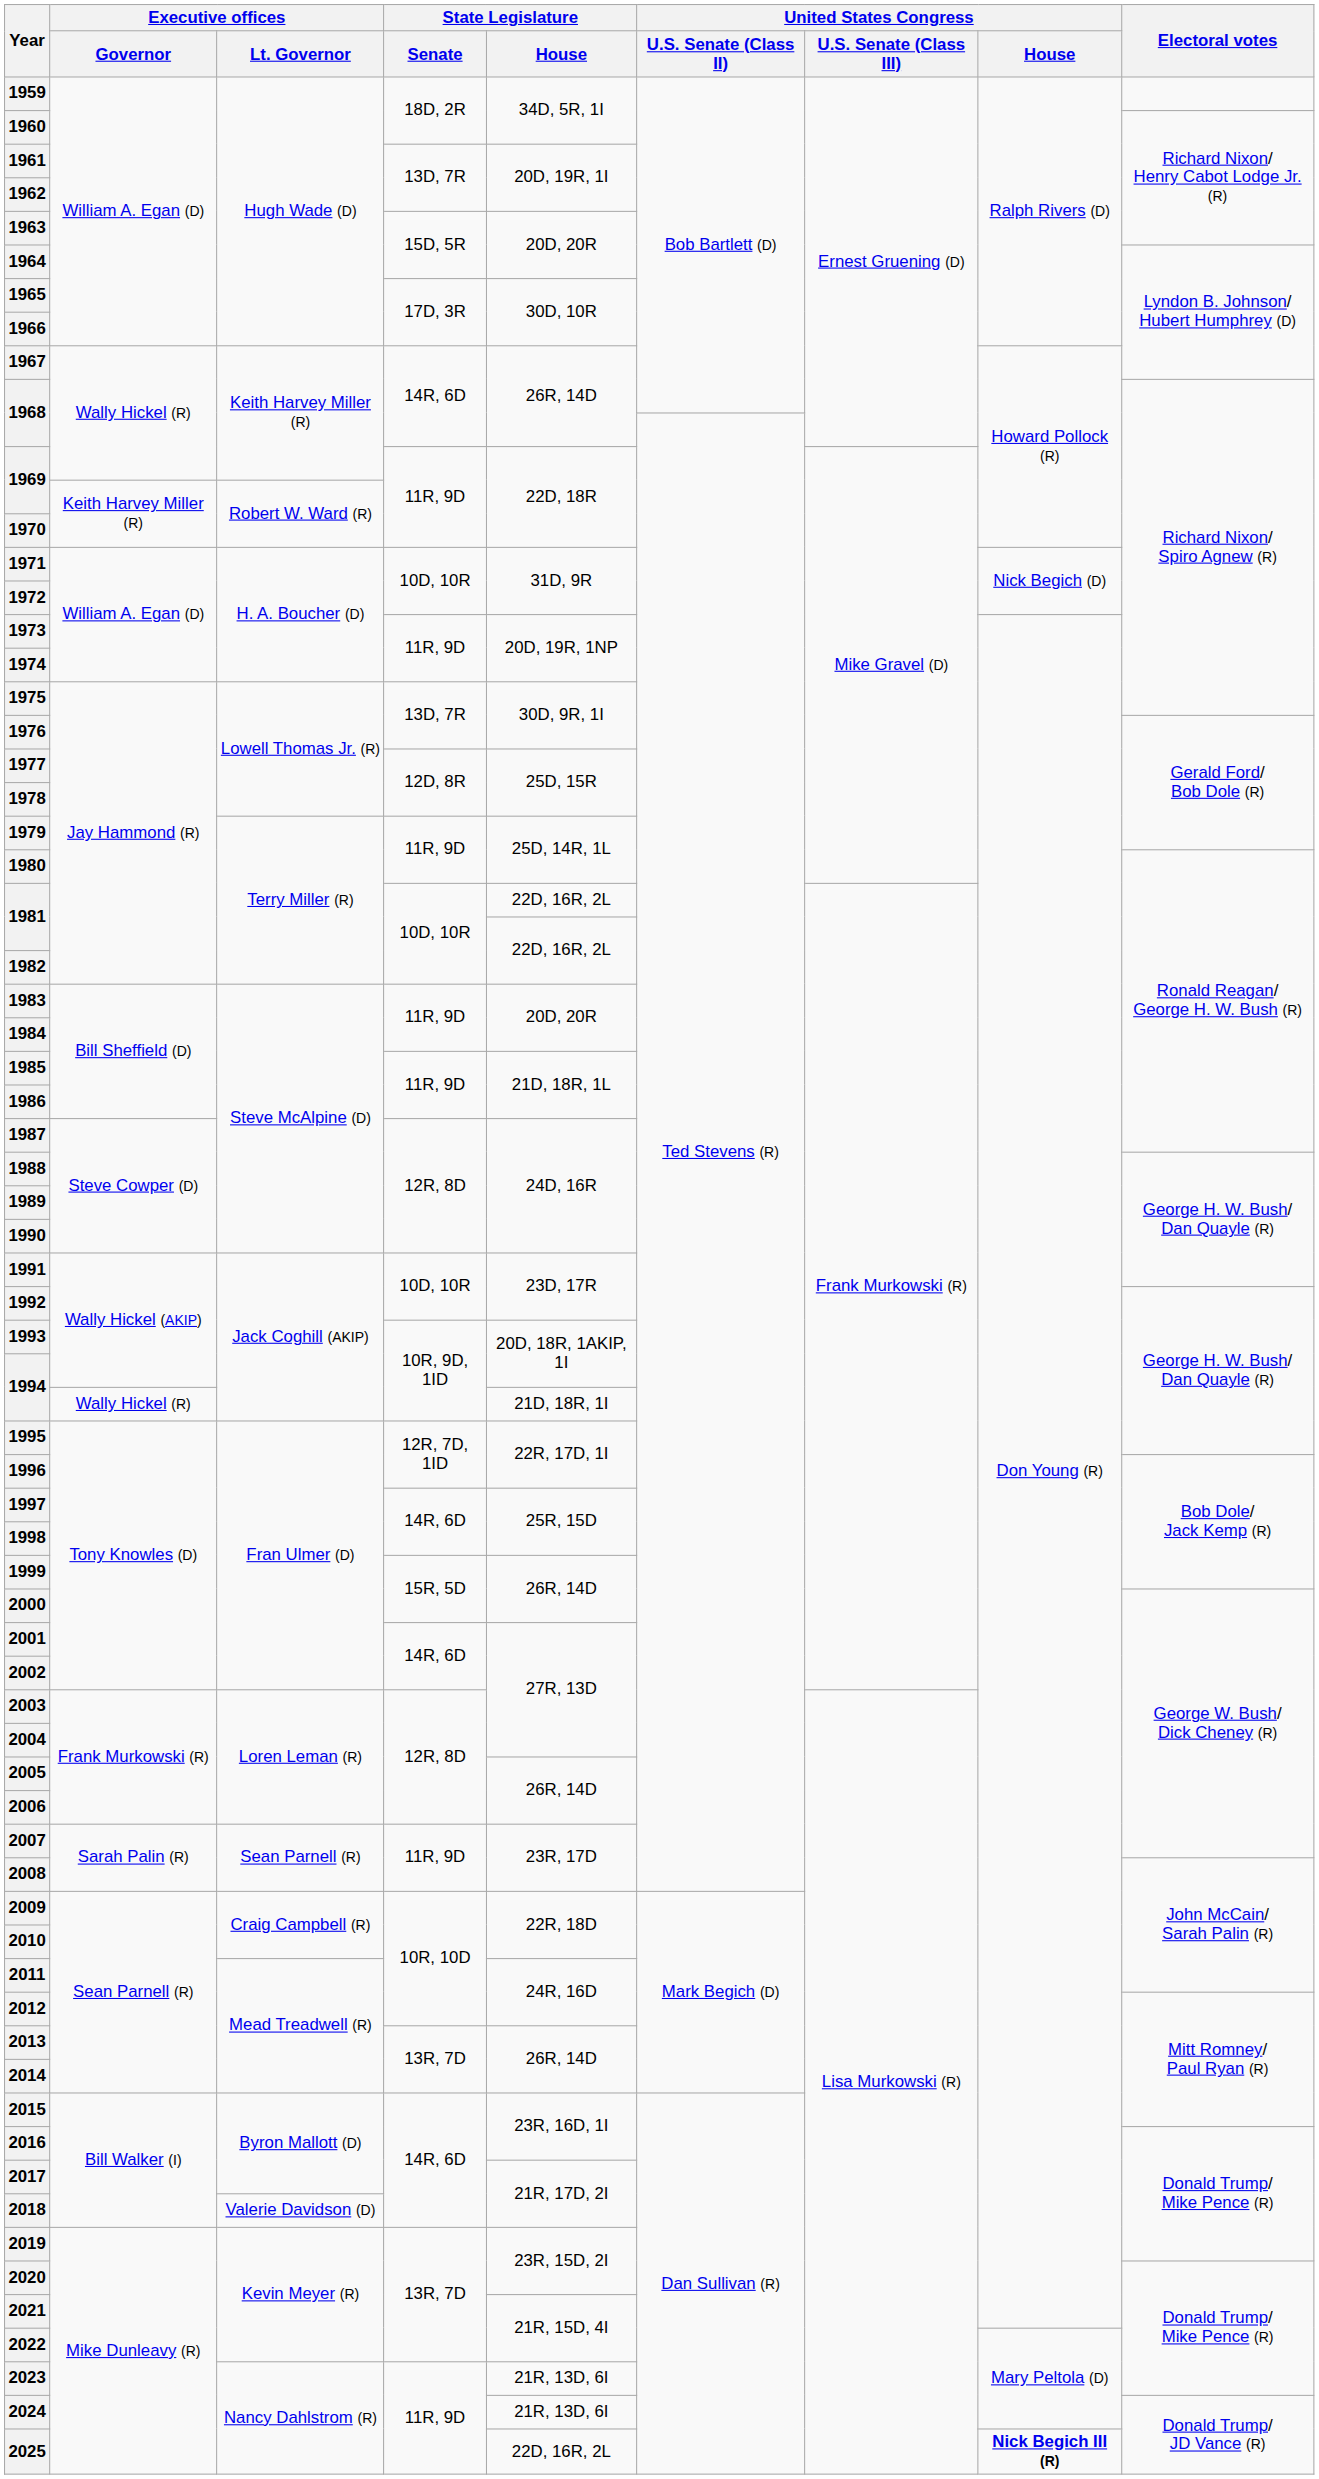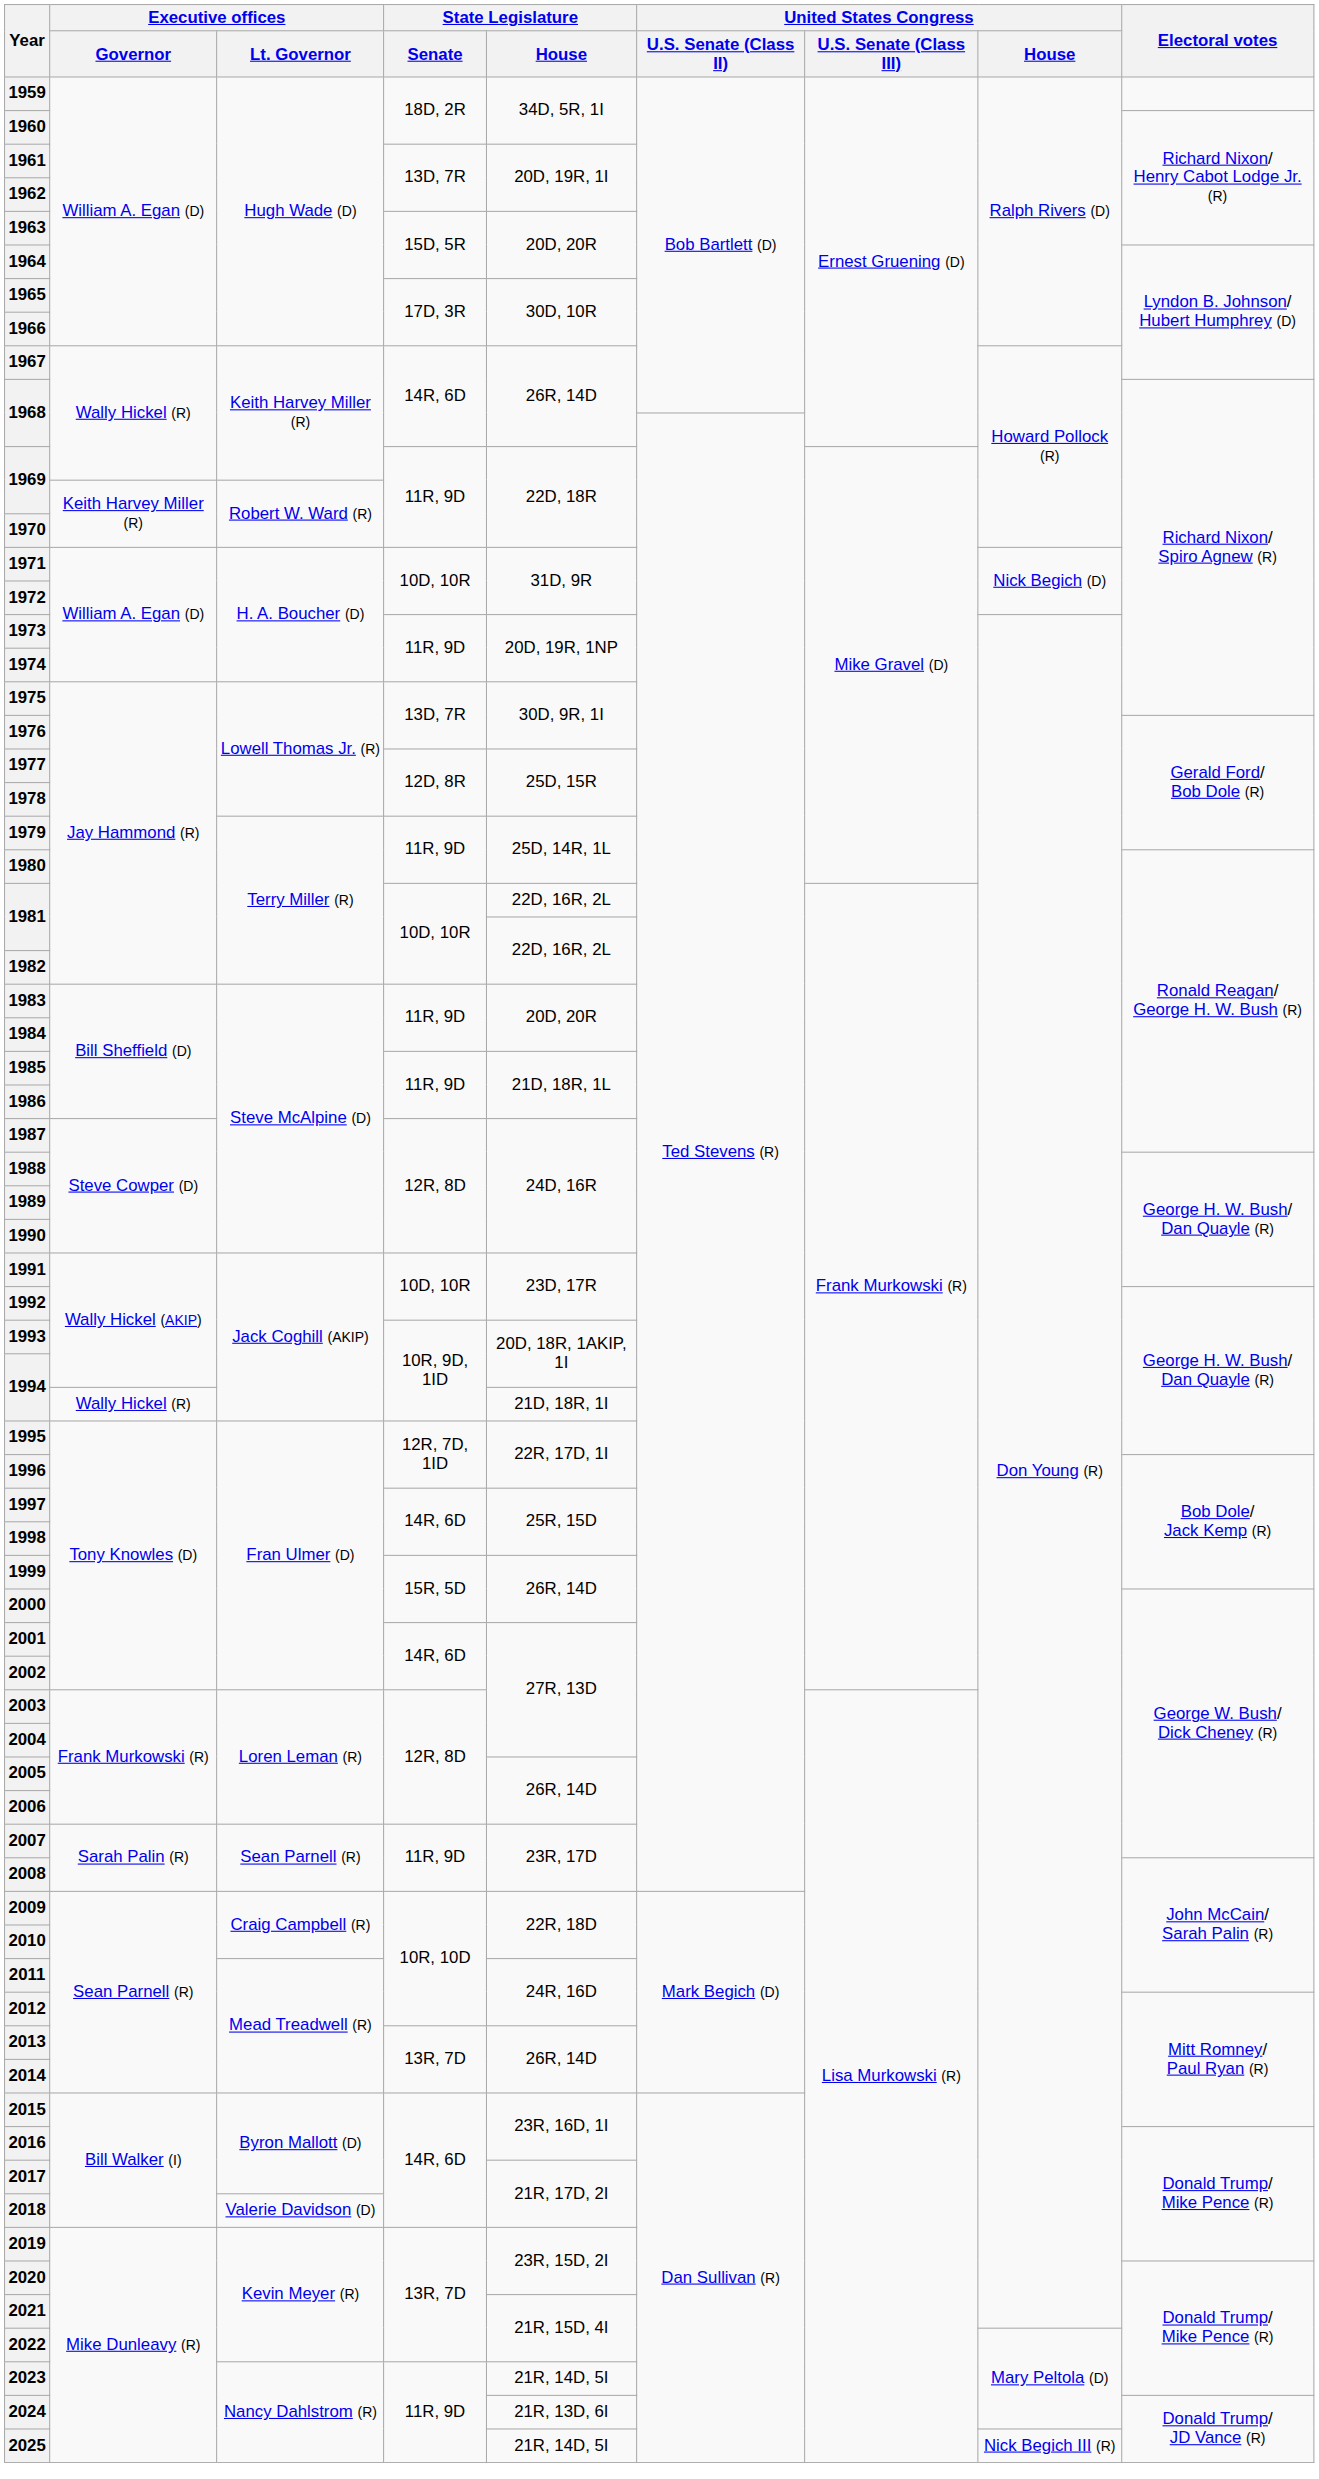 <table class="wikitable sortable sticky-header-multi nowraplinks" style="text-align:center">
 <tr>
 <th class=unsortable rowspan=2>Year</th>
 <th colspan=2><a href='#'>Executive offices</a></th>
 <th colspan=2><a href='#'>State Legislature</a></th>
 <th colspan="3"><a href='#'>United States Congress</a></th>
 <th rowspan="2"  class=unsortable><a href='#'>Electoral votes</a></th>
 </tr>
 <tr style="height:2em">
 <th class=unsortable><a href='#'>Governor</a></th>
 <th class=unsortable><a href='#'>Lt. Governor</a></th>
 <th class=unsortable><a href='#'>Senate</a></th>
 <th class=unsortable><a href='#'>House</a></th>
 <th class=unsortable><a href='#'>U.S. Senate (Class II)</a></th>
 <th class=unsortable><a href='#'>U.S. Senate (Class III)</a></th>
 <th class=unsortable><a href='#'>House</a></th>
 </tr>
 <tr style="height:2em">
 <th>1959</th>
 <td rowspan=8 ><a href='#'>William A. Egan</a> <small>(D)</small></td>
 <td rowspan=8 ><a href='#'>Hugh Wade</a> <small>(D)</small></td>
 <td rowspan=2 >18D, 2R</td>
 <td rowspan=2 >34D, 5R, 1I</td>
 <td rowspan=10 ><a href='#'>Bob Bartlett</a> <small>(D)</small></td>
 <td rowspan=11 ><a href='#'>Ernest Gruening</a> <small>(D)</small></td>
 <td rowspan=8 ><a href='#'>Ralph Rivers</a> <small>(D)</small></td>
 <td></td>
 </tr>
 <tr style="height:2em">
 <th>1960</th>
 <td rowspan=4 ><a href='#'>Richard Nixon</a>/<br><a href='#'>Henry Cabot Lodge Jr.</a> <small>(R)</small> </td>
 </tr>
 <tr style="height:2em">
 <th>1961</th>
 <td rowspan=2 >13D, 7R</td>
 <td rowspan=2 >20D, 19R, 1I</td>
 </tr>
 <tr style="height:2em">
 <th>1962</th>
 </tr>
 <tr style="height:2em">
 <th>1963</th>
 <td rowspan=2 >15D, 5R</td>
 <td rowspan=2 >20D, 20R</td>
 </tr>
 <tr style="height:2em">
 <th>1964</th>
 <td rowspan=4 ><a href='#'>Lyndon B. Johnson</a>/<br><a href='#'>Hubert Humphrey</a> <small>(D)</small> </td>
 </tr>
 <tr style="height:2em">
 <th>1965</th>
 <td rowspan=2 >17D, 3R</td>
 <td rowspan=2 >30D, 10R</td>
 </tr>
 <tr style="height:2em">
 <th>1966</th>
 </tr>
 <tr style="height:2em">
 <th>1967</th>
 <td rowspan=4 ><a href='#'>Wally Hickel</a> <small>(R)</small></td>
 <td rowspan=4 ><a href='#'>Keith Harvey Miller</a> <small>(R)</small></td>
 <td rowspan=3 >14R, 6D</td>
 <td rowspan=3 >26R, 14D</td>
 <td rowspan=6 ><a href='#'>Howard Pollock</a> <small>(R)</small></td>
 </tr>
 <tr style="height:2em">
 <th rowspan=2>1968</th>
 <td rowspan=10 ><a href='#'>Richard Nixon</a>/<br><a href='#'>Spiro Agnew</a> <small>(R)</small> </td>
 </tr>
 <tr style="height:2em">
 <td rowspan=44 ><a href='#'>Ted Stevens</a> <small>(R)</small></td>
 </tr>
 <tr style="height:2em">
 <th rowspan=2>1969</th>
 <td rowspan=3 >11R, 9D</td>
 <td rowspan=3 >22D, 18R</td>
 <td rowspan=13 ><a href='#'>Mike Gravel</a> <small>(D)</small></td>
 </tr>
 <tr style="height:2em">
 <td rowspan=2 ><a href='#'>Keith Harvey Miller</a> <small>(R)</small></td>
 <td rowspan=2 ><a href='#'>Robert W. Ward</a> <small>(R)</small></td>
 </tr>
 <tr style="height:2em">
 <th>1970</th>
 </tr>
 <tr style="height:2em">
 <th>1971</th>
 <td rowspan=4 ><a href='#'>William A. Egan</a> <small>(D)</small></td>
 <td rowspan=4 ><a href='#'>H. A. Boucher</a> <small>(D)</small></td>
 <td rowspan=2 >10D, 10R</td>
 <td rowspan=2 >31D, 9R</td>
 <td rowspan=2 ><a href='#'>Nick Begich</a> <small>(D)</small></td>
 </tr>
 <tr style="height:2em">
 <th>1972</th>
 </tr>
 <tr style="height:2em">
 <th>1973</th>
 <td rowspan=2 >11R, 9D</td>
 <td rowspan=2 >20D, 19R, 1NP</td>
 <td rowspan=51 ><a href='#'>Don Young</a> <small>(R)</small></td>
 </tr>
 <tr style="height:2em">
 <th>1974</th>
 </tr>
 <tr style="height:2em">
 <th>1975</th>
 <td rowspan=9 ><a href='#'>Jay Hammond</a> <small>(R)</small></td>
 <td rowspan=4 ><a href='#'>Lowell Thomas Jr.</a> <small>(R)</small></td>
 <td rowspan=2 >13D, 7R</td>
 <td rowspan=2 >30D, 9R, 1I</td>
 </tr>
 <tr style="height:2em">
 <th>1976</th>
 <td rowspan=4 ><a href='#'>Gerald Ford</a>/<br><a href='#'>Bob Dole</a> <small>(R)</small> </td>
 </tr>
 <tr style="height:2em">
 <th>1977</th>
 <td rowspan=2 >12D, 8R</td>
 <td rowspan=2 >25D, 15R</td>
 </tr>
 <tr style="height:2em">
 <th>1978</th>
 </tr>
 <tr style="height:2em">
 <th>1979</th>
 <td rowspan=5 ><a href='#'>Terry Miller</a> <small>(R)</small></td>
 <td rowspan=2 >11R, 9D</td>
 <td rowspan=2 >25D, 14R, 1L</td>
 </tr>
 <tr style="height:2em">
 <th>1980</th>
 <td rowspan=9 ><a href='#'>Ronald Reagan</a>/<br><a href='#'>George H. W. Bush</a> <small>(R)</small> </td>
 </tr>
 <tr style="height:2em">
 <th rowspan=2>1981</th>
 <td rowspan=3 >10D, 10R</td>
 <td>22D, 16R, 2L</td>
 <td rowspan=24 ><a href='#'>Frank Murkowski</a> <small>(R)</small></td>
 </tr>
 <tr style="height:2em">
 <td rowspan=2 >22D, 16R, 2L</td>
 </tr>
 <tr style="height:2em">
 <th>1982</th>
 </tr>
 <tr style="height:2em">
 <th>1983</th>
 <td rowspan=4 ><a href='#'>Bill Sheffield</a> <small>(D)</small></td>
 <td rowspan=8 ><a href='#'>Steve McAlpine</a> <small>(D)</small></td>
 <td rowspan=2 >11R, 9D</td>
 <td rowspan=2 >20D, 20R</td>
 </tr>
 <tr style="height:2em">
 <th>1984</th>
 </tr>
 <tr style="height:2em">
 <th>1985</th>
 <td rowspan=2 >11R, 9D</td>
 <td rowspan=2 >21D, 18R, 1L</td>
 </tr>
 <tr style="height:2em">
 <th>1986</th>
 </tr>
 <tr style="height:2em">
 <th>1987</th>
 <td rowspan=4 ><a href='#'>Steve Cowper</a> <small>(D)</small></td>
 <td rowspan=4 >12R, 8D</td>
 <td rowspan=4 >24D, 16R</td>
 </tr>
 <tr style="height:2em">
 <th>1988</th>
 <td rowspan=4 ><a href='#'>George H. W. Bush</a>/<br><a href='#'>Dan Quayle</a> <small>(R)</small> </td>
 </tr>
 <tr style="height:2em">
 <th>1989</th>
 </tr>
 <tr style="height:2em">
 <th>1990</th>
 </tr>
 <tr style="height:2em">
 <th>1991</th>
 <td rowspan=4 ><a href='#'>Wally Hickel</a> <small>(<a href='#'>AKIP</a>)</small></td>
 <td rowspan=5 ><a href='#'>Jack Coghill</a> <small>(AKIP)</small></td>
 <td rowspan=2 >10D, 10R</td>
 <td rowspan=2 >23D, 17R</td>
 </tr>
 <tr style="height:2em">
 <th>1992</th>
 <td rowspan=5 ><a href='#'>George H. W. Bush</a>/<br><a href='#'>Dan Quayle</a> <small>(R)</small> </td>
 </tr>
 <tr style="height:2em">
 <th>1993</th>
 <td rowspan=3 >10R, 9D, 1ID</td>
 <td rowspan=2 >20D, 18R, 1AKIP, 1I</td>
 </tr>
 <tr style="height:2em">
 <th rowspan=2>1994</th>
 </tr>
 <tr style="height:2em">
 <td><a href='#'>Wally Hickel</a> <small>(R)</small></td>
 <td>21D, 18R, 1I</td>
 </tr>
 <tr style="height:2em">
 <th>1995</th>
 <td rowspan=8 ><a href='#'>Tony Knowles</a> <small>(D)</small></td>
 <td rowspan=8 ><a href='#'>Fran Ulmer</a> <small>(D)</small></td>
 <td rowspan=2 >12R, 7D, 1ID</td>
 <td rowspan=2 >22R, 17D, 1I</td>
 </tr>
 <tr style="height:2em">
 <th>1996</th>
 <td rowspan=4 ><a href='#'>Bob Dole</a>/<br><a href='#'>Jack Kemp</a> <small>(R)</small> </td>
 </tr>
 <tr style="height:2em">
 <th>1997</th>
 <td rowspan=2 >14R, 6D</td>
 <td rowspan=2 >25R, 15D</td>
 </tr>
 <tr style="height:2em">
 <th>1998</th>
 </tr>
 <tr style="height:2em">
 <th>1999</th>
 <td rowspan=2 >15R, 5D</td>
 <td rowspan=2 >26R, 14D</td>
 </tr>
 <tr style="height:2em">
 <th>2000</th>
 <td rowspan=8 ><a href='#'>George W. Bush</a>/<br><a href='#'>Dick Cheney</a> <small>(R)</small> </td>
 </tr>
 <tr style="height:2em">
 <th>2001</th>
 <td rowspan=2 >14R, 6D</td>
 <td rowspan=4 >27R, 13D</td>
 </tr>
 <tr style="height:2em">
 <th>2002</th>
 </tr>
 <tr style="height:2em">
 <th>2003</th>
 <td rowspan=4 ><a href='#'>Frank Murkowski</a> <small>(R)</small></td>
 <td rowspan=4 ><a href='#'>Loren Leman</a> <small>(R)</small></td>
 <td rowspan=4 >12R, 8D</td>
 <td rowspan=23 ><a href='#'>Lisa Murkowski</a> <small>(R)</small></td>
 </tr>
 <tr style="height:2em">
 <th>2004</th>
 </tr>
 <tr style="height:2em">
 <th>2005</th>
 <td rowspan=2 >26R, 14D</td>
 </tr>
 <tr style="height:2em">
 <th>2006</th>
 </tr>
 <tr style="height:2em">
 <th>2007</th>
 <td rowspan=2 ><a href='#'>Sarah Palin</a> <small>(R)</small></td>
 <td rowspan=2 ><a href='#'>Sean Parnell</a> <small>(R)</small></td>
 <td rowspan=2 >11R, 9D</td>
 <td rowspan=2 >23R, 17D</td>
 </tr>
 <tr style="height:2em">
 <th>2008</th>
 <td rowspan=4 ><a href='#'>John McCain</a>/<br><a href='#'>Sarah Palin</a> <small>(R)</small> </td>
 </tr>
 <tr style="height:2em">
 <th>2009</th>
 <td rowspan=6 ><a href='#'>Sean Parnell</a> <small>(R)</small></td>
 <td rowspan=2 ><a href='#'>Craig Campbell</a> <small>(R)</small></td>
 <td rowspan=4 >10R, 10D</td>
 <td rowspan=2 >22R, 18D</td>
 <td rowspan=6 ><a href='#'>Mark Begich</a> <small>(D)</small></td>
 </tr>
 <tr style="height:2em">
 <th>2010</th>
 </tr>
 <tr style="height:2em">
 <th>2011</th>
 <td rowspan=4 ><a href='#'>Mead Treadwell</a> <small>(R)</small></td>
 <td rowspan=2 >24R, 16D</td>
 </tr>
 <tr style="height:2em">
 <th>2012</th>
 <td rowspan=4 ><a href='#'>Mitt Romney</a>/<br><a href='#'>Paul Ryan</a> <small>(R)</small> </td>
 </tr>
 <tr style="height:2em">
 <th>2013</th>
 <td rowspan=2 >13R, 7D</td>
 <td rowspan=2 >26R, 14D</td>
 </tr>
 <tr style="height:2em">
 <th>2014</th>
 </tr>
 <tr style="height:2em">
 <th>2015</th>
 <td rowspan=4 ><a href='#'>Bill Walker</a> <small>(I)</small></td>
 <td rowspan=3 ><a href='#'>Byron Mallott</a> <small>(D)</small></td>
 <td rowspan=4 >14R, 6D</td>
 <td rowspan=2 >23R, 16D, 1I</td>
 <td rowspan=11 ><a href='#'>Dan Sullivan</a> <small>(R)</small></td>
 </tr>
 <tr style="height:2em">
 <th>2016</th>
 <td rowspan=4 ><a href='#'>Donald Trump</a>/<br><a href='#'>Mike Pence</a> <small>(R)</small> </td>
 </tr>
 <tr style="height:2em">
 <th>2017</th>
 <td rowspan=2 >21R, 17D, 2I</td>
 </tr>
 <tr style="height:2em">
 <th>2018</th>
 <td><a href='#'>Valerie Davidson</a> <small>(D)</small></td>
 </tr>
 <tr style="height:2em">
 <th>2019</th>
 <td rowspan=7 ><a href='#'>Mike Dunleavy</a> <small>(R)</small></td>
 <td rowspan=4 ><a href='#'>Kevin Meyer</a> <small>(R)</small></td>
 <td rowspan=4 >13R, 7D</td>
 <td rowspan=2 >23R, 15D, 2I</td>
 </tr>
 <tr style="height:2em">
 <th>2020</th>
 <td rowspan=4 ><a href='#'>Donald Trump</a>/<br><a href='#'>Mike Pence</a> <small>(R)</small> </td>
 </tr>
 <tr style="height:2em">
 <th>2021</th>
 <td rowspan=2 >21R, 15D, 4I</td>
 </tr>
 <tr style="height:2em">
 <th>2022</th>
 <td rowspan=3 ><a href='#'>Mary Peltola</a> <small>(D)</small></td>
 </tr>
 <tr style="height:2em">
 <th>2023</th>
 <td rowspan=3 ><a href='#'>Nancy Dahlstrom</a> <small>(R)</small></td>
 <td rowspan=3 >11R, 9D</td>
-<td>21R, 13D, 6I</td>
+<td>21R, 14D, 5I</td>
 </tr>
 <tr style="height:2em">
 <th>2024</th>
 <td>21R, 13D, 6I</td>
 <td rowspan=2 ><a href='#'>Donald Trump</a>/<br><a href='#'>JD Vance</a> <small>(R)</small> </td>
 </tr>
 <tr style="height:2em">
 <th>2025</th>
-<td>22D, 16R, 2L</td>
-<td><strong><a href='#'>Nick Begich III</a> <small>(R)</small></strong></td>
+<td>21R, 14D, 5I</td>
+<td><a href='#'>Nick Begich III</a> <small>(R)</small></td>
 </tr>
 </table>
